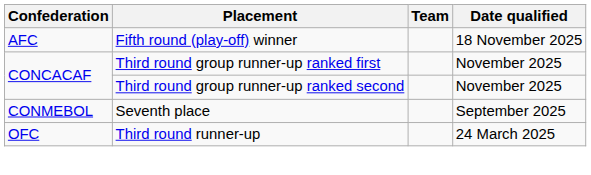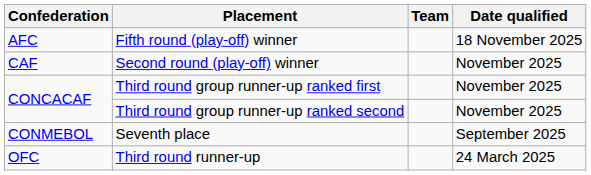 <table class=wikitable>
 <tr>
 <th>Confederation</th>
 <th>Placement</th>
 <th>Team</th>
 <th>Date qualified</th>
 </tr>
 <tr>
 <td><a href='#'>AFC</a></td>
 <td><a href='#'>Fifth round (play-off)</a> winner</td>
 <td></td>
 <td>18 November 2025</td>
+</tr>
+<tr>
+<td><a href='#'>CAF</a></td>
+<td><a href='#'>Second round (play-off)</a> winner</td>
+<td></td>
+<td>November 2025</td>
 </tr>
 <tr>
 <td rowspan="2"><a href='#'>CONCACAF</a></td>
 <td><a href='#'>Third round</a> group runner-up <a href='#'>ranked first</a></td>
 <td></td>
 <td>November 2025</td>
 </tr>
 <tr>
 <td><a href='#'>Third round</a> group runner-up <a href='#'>ranked second</a></td>
 <td></td>
 <td>November 2025</td>
 </tr>
 <tr>
 <td><a href='#'>CONMEBOL</a></td>
 <td>Seventh place</td>
 <td></td>
 <td>September 2025</td>
 </tr>
 <tr>
 <td><a href='#'>OFC</a></td>
 <td><a href='#'>Third round</a> runner-up</td>
 <td></td>
 <td>24 March 2025</td>
 </tr>
 </table>
